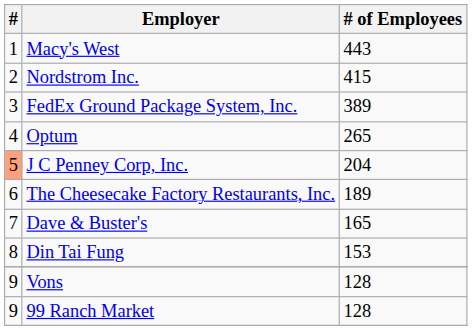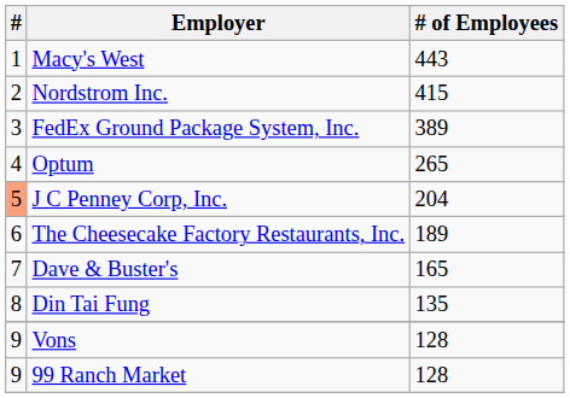 <table class="wikitable">
 <tr>
 <th>#</th>
 <th>Employer</th>
 <th># of Employees</th>
 </tr>
 <tr>
 <td>1</td>
 <td><a href='#'>Macy's West</a></td>
 <td>443</td>
 </tr>
 <tr>
 <td>2</td>
 <td><a href='#'>Nordstrom Inc.</a></td>
 <td>415</td>
 </tr>
 <tr>
 <td>3</td>
 <td><a href='#'>FedEx Ground Package System, Inc.</a></td>
 <td>389</td>
 </tr>
 <tr>
 <td>4</td>
 <td><a href='#'>Optum</a></td>
 <td>265</td>
 </tr>
 <tr>
 <td style="background: lightsalmon;">5</td>
 <td><a href='#'>J C Penney Corp, Inc.</a></td>
 <td>204</td>
 </tr>
 <tr>
 <td>6</td>
 <td><a href='#'>The Cheesecake Factory Restaurants, Inc.</a></td>
 <td>189</td>
 </tr>
 <tr>
 <td>7</td>
 <td><a href='#'>Dave & Buster's</a></td>
 <td>165</td>
 </tr>
 <tr>
 <td>8</td>
 <td><a href='#'>Din Tai Fung</a></td>
-<td>153</td>
+<td>135</td>
 </tr>
 <tr>
 </tr>
 <tr>
 <td>9</td>
 <td><a href='#'>Vons</a></td>
 <td>128</td>
 </tr>
 <tr>
 <td>9</td>
 <td><a href='#'>99 Ranch Market</a></td>
 <td>128</td>
 </tr>
 <tr>
 </tr>
 </table>
